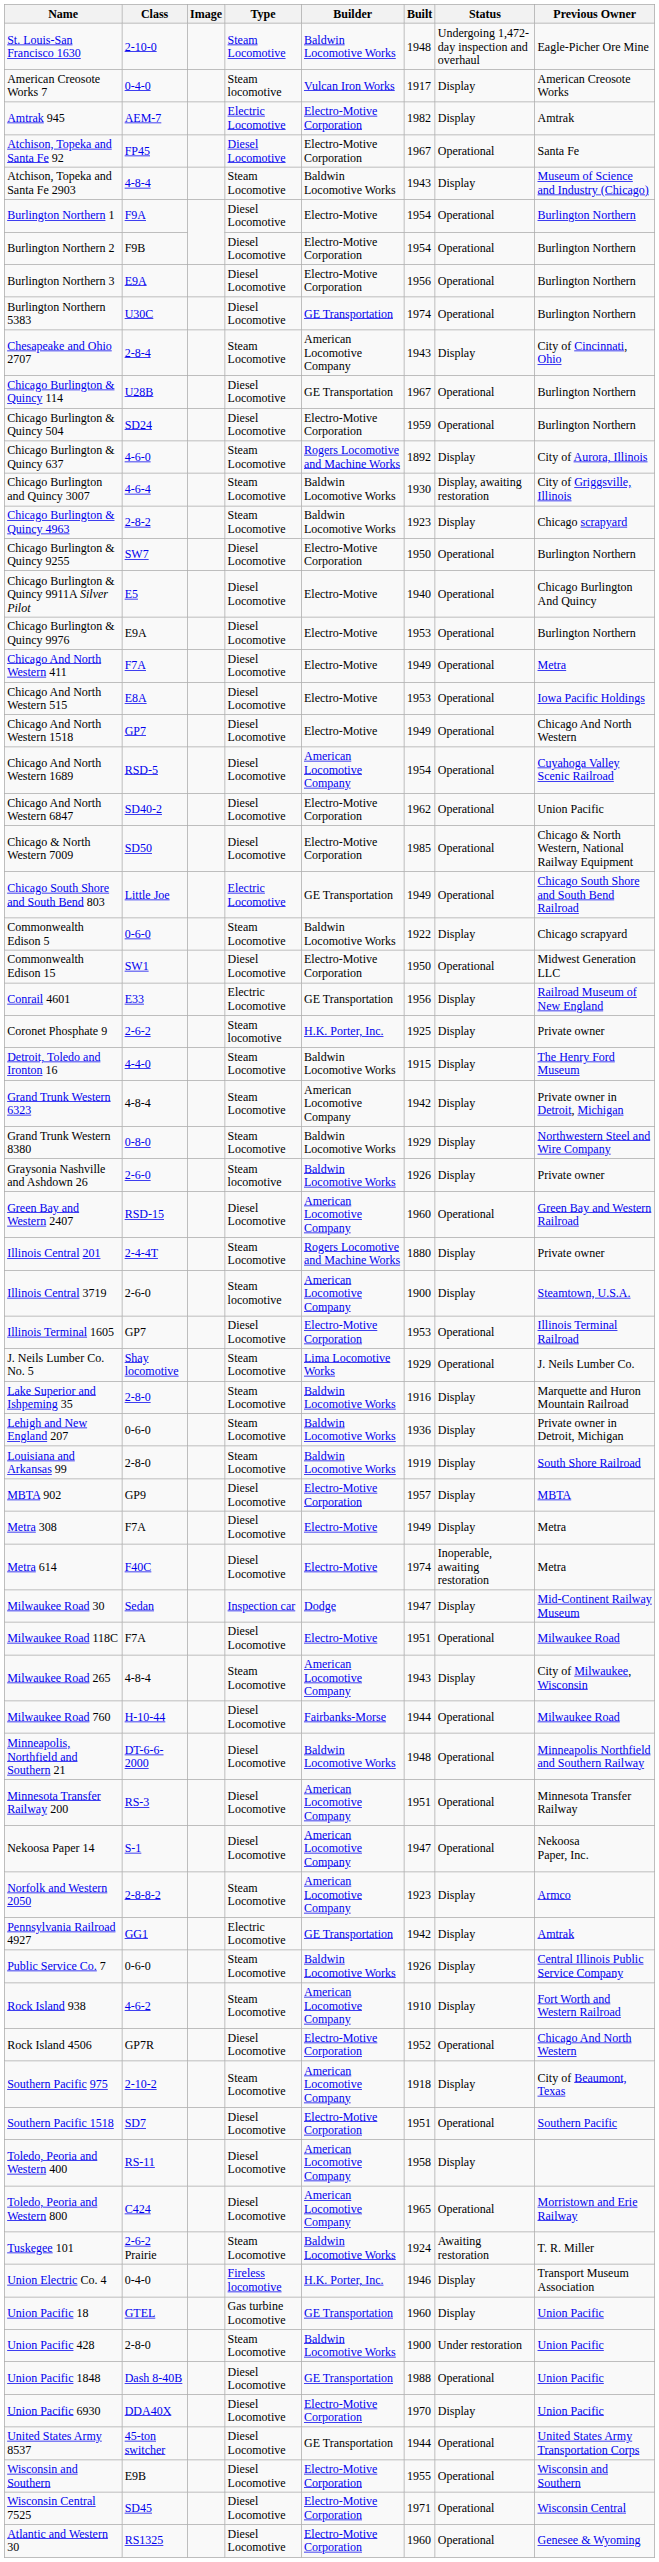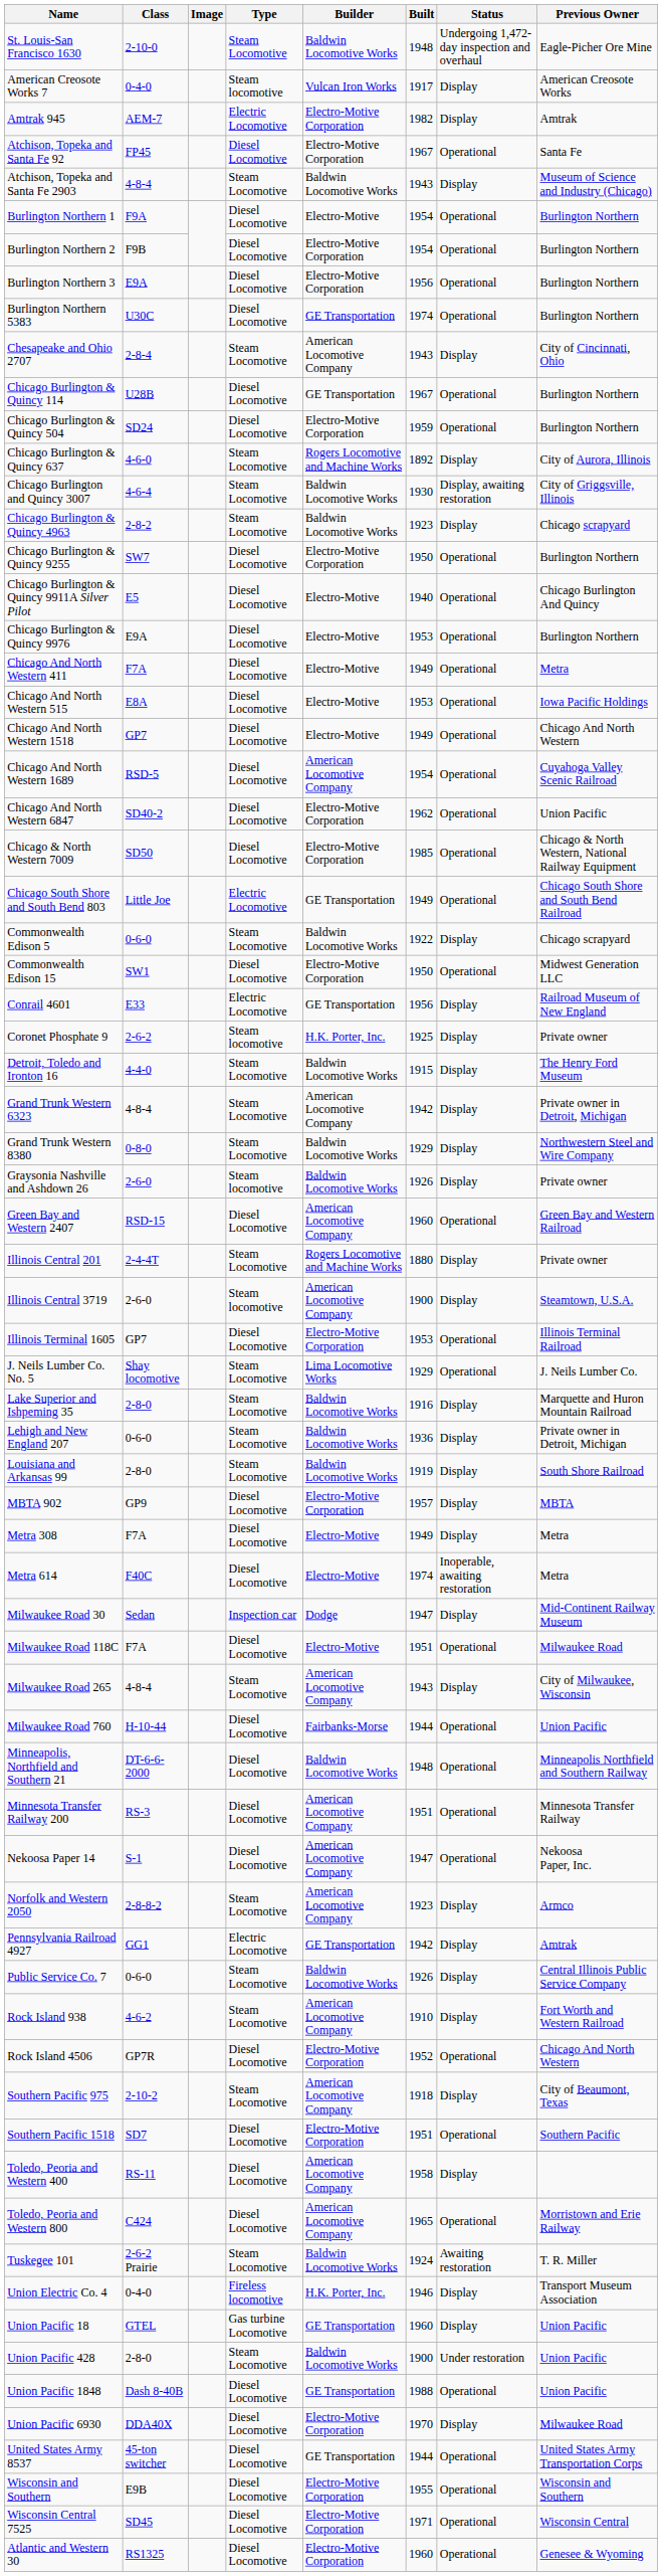 <table class="wikitable sortable">
 <tr>
 <th>Name</th>
 <th>Class</th>
 <th>Image</th>
 <th>Type</th>
 <th>Builder</th>
 <th>Built</th>
 <th>Status</th>
 <th>Previous Owner</th>
 </tr>
 <tr>
 <td><a href='#'>St. Louis-San Francisco 1630</a></td>
 <td><a href='#'>2-10-0</a></td>
 <td></td>
 <td><a href='#'>Steam Locomotive</a></td>
 <td><a href='#'>Baldwin Locomotive Works</a></td>
 <td>1948</td>
 <td>Undergoing 1,472-day inspection and overhaul</td>
 <td>Eagle-Picher Ore Mine</td>
 </tr>
 <tr>
 <td>American Creosote Works 7</td>
 <td><a href='#'>0-4-0</a></td>
 <td></td>
 <td>Steam locomotive</td>
 <td><a href='#'>Vulcan Iron Works</a></td>
 <td>1917</td>
 <td>Display</td>
 <td>American Creosote Works</td>
 </tr>
 <tr>
 <td><a href='#'>Amtrak</a> 945</td>
 <td><a href='#'>AEM-7</a></td>
 <td></td>
 <td><a href='#'>Electric Locomotive</a></td>
 <td><a href='#'>Electro-Motive Corporation</a></td>
 <td>1982</td>
 <td>Display</td>
 <td>Amtrak</td>
 </tr>
 <tr>
 <td><a href='#'>Atchison, Topeka and Santa Fe</a> 92</td>
 <td><a href='#'>FP45</a></td>
 <td></td>
 <td><a href='#'>Diesel Locomotive</a></td>
 <td>Electro-Motive Corporation</td>
 <td>1967</td>
 <td>Operational</td>
 <td>Santa Fe</td>
 </tr>
 <tr>
 <td>Atchison, Topeka and Santa Fe 2903</td>
 <td><a href='#'>4-8-4</a></td>
 <td></td>
 <td>Steam Locomotive</td>
 <td>Baldwin Locomotive Works</td>
 <td>1943</td>
 <td>Display</td>
 <td><a href='#'>Museum of Science and Industry (Chicago)</a></td>
 </tr>
 <tr>
 <td><a href='#'>Burlington Northern</a> 1</td>
 <td><a href='#'>F9A</a></td>
 <td rowspan="2"></td>
 <td>Diesel Locomotive</td>
 <td>Electro-Motive</td>
 <td>1954</td>
 <td>Operational</td>
 <td><a href='#'>Burlington Northern</a></td>
 </tr>
 <tr>
 <td>Burlington Northern 2</td>
 <td>F9B</td>
 <td>Diesel Locomotive</td>
 <td>Electro-Motive Corporation</td>
 <td>1954</td>
 <td>Operational</td>
 <td>Burlington Northern</td>
 </tr>
 <tr>
 <td>Burlington Northern 3</td>
 <td><a href='#'>E9A</a></td>
 <td></td>
 <td>Diesel Locomotive</td>
 <td>Electro-Motive Corporation</td>
 <td>1956</td>
 <td>Operational</td>
 <td>Burlington Northern</td>
 </tr>
 <tr>
 <td>Burlington Northern 5383</td>
 <td><a href='#'>U30C</a></td>
 <td></td>
 <td>Diesel Locomotive</td>
 <td><a href='#'>GE Transportation</a></td>
 <td>1974</td>
 <td>Operational</td>
 <td>Burlington Northern</td>
 </tr>
 <tr>
 <td><a href='#'>Chesapeake and Ohio</a> 2707</td>
 <td><a href='#'>2-8-4</a></td>
 <td></td>
 <td>Steam Locomotive</td>
 <td>American Locomotive Company</td>
 <td>1943</td>
 <td>Display</td>
 <td>City of <a href='#'>Cincinnati</a>, <a href='#'>Ohio</a></td>
 </tr>
 <tr>
 <td><a href='#'>Chicago Burlington & Quincy</a> 114</td>
 <td><a href='#'>U28B</a></td>
 <td></td>
 <td>Diesel Locomotive</td>
 <td>GE Transportation</td>
 <td>1967</td>
 <td>Operational</td>
 <td>Burlington Northern</td>
 </tr>
 <tr>
 <td>Chicago Burlington & Quincy 504</td>
 <td><a href='#'>SD24</a></td>
 <td></td>
 <td>Diesel Locomotive</td>
 <td>Electro-Motive Corporation</td>
 <td>1959</td>
 <td>Operational</td>
 <td>Burlington Northern</td>
 </tr>
 <tr>
 <td>Chicago Burlington & Quincy 637</td>
 <td><a href='#'>4-6-0</a></td>
 <td></td>
 <td>Steam Locomotive</td>
 <td><a href='#'>Rogers Locomotive and Machine Works</a></td>
 <td>1892</td>
 <td>Display</td>
 <td>City of <a href='#'>Aurora, Illinois</a></td>
 </tr>
 <tr>
 <td>Chicago Burlington and Quincy 3007</td>
 <td><a href='#'>4-6-4</a></td>
 <td></td>
 <td>Steam Locomotive</td>
 <td>Baldwin Locomotive Works</td>
 <td>1930</td>
 <td>Display, awaiting restoration</td>
 <td>City of <a href='#'>Griggsville, Illinois</a></td>
 </tr>
 <tr>
 <td><a href='#'>Chicago Burlington & Quincy 4963</a></td>
 <td><a href='#'>2-8-2</a></td>
 <td></td>
 <td>Steam Locomotive</td>
 <td>Baldwin Locomotive Works</td>
 <td>1923</td>
 <td>Display</td>
 <td>Chicago <a href='#'>scrapyard</a></td>
 </tr>
 <tr>
 <td>Chicago Burlington & Quincy 9255</td>
 <td><a href='#'>SW7</a></td>
 <td></td>
 <td>Diesel Locomotive</td>
 <td>Electro-Motive Corporation</td>
 <td>1950</td>
 <td>Operational</td>
 <td>Burlington Northern</td>
 </tr>
 <tr>
 <td>Chicago Burlington & Quincy 9911A <em>Silver Pilot</em></td>
 <td><a href='#'>E5</a></td>
 <td></td>
 <td>Diesel Locomotive</td>
 <td>Electro-Motive</td>
 <td>1940</td>
 <td>Operational</td>
 <td>Chicago Burlington And Quincy</td>
 </tr>
 <tr>
 <td>Chicago Burlington & Quincy 9976</td>
 <td>E9A</td>
 <td></td>
 <td>Diesel Locomotive</td>
 <td>Electro-Motive</td>
 <td>1953</td>
 <td>Operational</td>
 <td>Burlington Northern</td>
 </tr>
 <tr>
 <td><a href='#'>Chicago And North Western</a> 411</td>
 <td><a href='#'>F7A</a></td>
 <td></td>
 <td>Diesel Locomotive</td>
 <td>Electro-Motive</td>
 <td>1949</td>
 <td>Operational</td>
 <td><a href='#'>Metra</a></td>
 </tr>
 <tr>
 <td>Chicago And North Western 515</td>
 <td><a href='#'>E8A</a></td>
 <td></td>
 <td>Diesel Locomotive</td>
 <td>Electro-Motive</td>
 <td>1953</td>
 <td>Operational</td>
 <td><a href='#'>Iowa Pacific Holdings</a></td>
 </tr>
 <tr>
 <td>Chicago And North Western 1518</td>
 <td><a href='#'>GP7</a></td>
 <td></td>
 <td>Diesel Locomotive</td>
 <td>Electro-Motive</td>
 <td>1949</td>
 <td>Operational</td>
 <td>Chicago And North Western</td>
 </tr>
 <tr>
 <td>Chicago And North Western 1689</td>
 <td><a href='#'>RSD-5</a></td>
 <td></td>
 <td>Diesel Locomotive</td>
 <td><a href='#'>American Locomotive Company</a></td>
 <td>1954</td>
 <td>Operational</td>
 <td><a href='#'>Cuyahoga Valley Scenic Railroad</a></td>
 </tr>
 <tr>
 <td>Chicago And North Western 6847</td>
 <td><a href='#'>SD40-2</a></td>
 <td></td>
 <td>Diesel Locomotive</td>
 <td>Electro-Motive Corporation</td>
 <td>1962</td>
 <td>Operational</td>
 <td>Union Pacific</td>
 </tr>
 <tr>
 <td>Chicago & North Western 7009</td>
 <td><a href='#'>SD50</a></td>
 <td></td>
 <td>Diesel Locomotive</td>
 <td>Electro-Motive Corporation</td>
 <td>1985</td>
 <td>Operational</td>
 <td>Chicago & North Western, National Railway Equipment</td>
 </tr>
 <tr>
 <td><a href='#'>Chicago South Shore and South Bend</a> 803</td>
 <td><a href='#'>Little Joe</a></td>
 <td></td>
 <td><a href='#'>Electric Locomotive</a></td>
 <td>GE Transportation</td>
 <td>1949</td>
 <td>Operational</td>
 <td><a href='#'>Chicago South Shore and South Bend Railroad</a></td>
 </tr>
 <tr>
 <td>Commonwealth Edison 5</td>
 <td><a href='#'>0-6-0</a></td>
 <td></td>
 <td>Steam Locomotive</td>
 <td>Baldwin Locomotive Works</td>
 <td>1922</td>
 <td>Display</td>
 <td>Chicago scrapyard</td>
 </tr>
 <tr>
 <td>Commonwealth Edison 15</td>
 <td><a href='#'>SW1</a></td>
 <td></td>
 <td>Diesel Locomotive</td>
 <td>Electro-Motive Corporation</td>
 <td>1950</td>
 <td>Operational</td>
 <td>Midwest Generation LLC</td>
 </tr>
 <tr>
 <td><a href='#'>Conrail</a> 4601</td>
 <td><a href='#'>E33</a></td>
 <td></td>
 <td>Electric Locomotive</td>
 <td>GE Transportation</td>
 <td>1956</td>
 <td>Display</td>
 <td><a href='#'>Railroad Museum of New England</a></td>
 </tr>
 <tr>
 <td>Coronet Phosphate 9</td>
 <td><a href='#'>2-6-2</a></td>
 <td></td>
 <td>Steam locomotive</td>
 <td><a href='#'>H.K. Porter, Inc.</a></td>
 <td>1925</td>
 <td>Display</td>
 <td>Private owner</td>
 </tr>
 <tr>
 <td><a href='#'>Detroit, Toledo and Ironton</a> 16</td>
 <td><a href='#'>4-4-0</a></td>
 <td></td>
 <td>Steam Locomotive</td>
 <td>Baldwin Locomotive Works</td>
 <td>1915</td>
 <td>Display</td>
 <td><a href='#'>The Henry Ford Museum</a></td>
 </tr>
 <tr>
 <td><a href='#'>Grand Trunk Western</a> <a href='#'>6323</a></td>
 <td>4-8-4</td>
 <td></td>
 <td>Steam Locomotive</td>
 <td>American Locomotive Company</td>
 <td>1942</td>
 <td>Display</td>
 <td>Private owner in <a href='#'>Detroit</a>, <a href='#'>Michigan</a></td>
 </tr>
 <tr>
 <td>Grand Trunk Western 8380</td>
 <td><a href='#'>0-8-0</a></td>
 <td></td>
 <td>Steam Locomotive</td>
 <td>Baldwin Locomotive Works</td>
 <td>1929</td>
 <td>Display</td>
 <td><a href='#'>Northwestern Steel and Wire Company</a></td>
 </tr>
 <tr>
 <td>Graysonia Nashville and Ashdown 26</td>
 <td><a href='#'>2-6-0</a></td>
 <td></td>
 <td>Steam locomotive</td>
 <td><a href='#'>Baldwin Locomotive Works</a></td>
 <td>1926</td>
 <td>Display</td>
 <td>Private owner</td>
 </tr>
 <tr>
 <td><a href='#'>Green Bay and Western</a> 2407</td>
 <td><a href='#'>RSD-15</a></td>
 <td></td>
 <td>Diesel Locomotive</td>
 <td><a href='#'>American Locomotive Company</a></td>
 <td>1960</td>
 <td>Operational</td>
 <td><a href='#'>Green Bay and Western Railroad</a></td>
 </tr>
 <tr>
 <td><a href='#'>Illinois Central</a> <a href='#'>201</a></td>
 <td><a href='#'>2-4-4T</a></td>
 <td></td>
 <td>Steam Locomotive</td>
 <td><a href='#'>Rogers Locomotive and Machine Works</a></td>
 <td>1880</td>
 <td>Display</td>
 <td>Private owner</td>
 </tr>
 <tr>
 <td><a href='#'>Illinois Central</a> 3719</td>
 <td>2-6-0</td>
 <td></td>
 <td>Steam locomotive</td>
 <td><a href='#'>American Locomotive Company</a></td>
 <td>1900</td>
 <td>Display</td>
 <td><a href='#'>Steamtown, U.S.A.</a></td>
 </tr>
 <tr>
 <td><a href='#'>Illinois Terminal</a> 1605</td>
 <td>GP7</td>
 <td></td>
 <td>Diesel Locomotive</td>
 <td><a href='#'>Electro-Motive Corporation</a></td>
 <td>1953</td>
 <td>Operational</td>
 <td><a href='#'>Illinois Terminal Railroad</a></td>
 </tr>
 <tr>
 <td>J. Neils Lumber Co. No. 5</td>
 <td><a href='#'>Shay locomotive</a></td>
 <td></td>
 <td>Steam Locomotive</td>
 <td><a href='#'>Lima Locomotive Works</a></td>
 <td>1929</td>
 <td>Operational</td>
 <td>J. Neils Lumber Co.</td>
 </tr>
 <tr>
 <td><a href='#'>Lake Superior and Ishpeming</a> 35</td>
 <td><a href='#'>2-8-0</a></td>
 <td></td>
 <td>Steam Locomotive</td>
 <td><a href='#'>Baldwin Locomotive Works</a></td>
 <td>1916</td>
 <td>Display</td>
 <td>Marquette and Huron Mountain Railroad</td>
 </tr>
 <tr>
 <td><a href='#'>Lehigh and New England</a> 207</td>
 <td>0-6-0</td>
 <td></td>
 <td>Steam Locomotive</td>
 <td><a href='#'>Baldwin Locomotive Works</a></td>
 <td>1936</td>
 <td>Display</td>
 <td>Private owner in Detroit, Michigan</td>
 </tr>
 <tr>
 <td><a href='#'>Louisiana and Arkansas</a> 99</td>
 <td>2-8-0</td>
 <td></td>
 <td>Steam Locomotive</td>
 <td><a href='#'>Baldwin Locomotive Works</a></td>
 <td>1919</td>
 <td>Display</td>
 <td><a href='#'>South Shore Railroad</a></td>
 </tr>
 <tr>
 <td><a href='#'>MBTA</a> 902</td>
 <td>GP9</td>
 <td></td>
 <td>Diesel Locomotive</td>
 <td><a href='#'>Electro-Motive Corporation</a></td>
 <td>1957</td>
 <td>Display</td>
 <td><a href='#'>MBTA</a></td>
 </tr>
 <tr>
 <td><a href='#'>Metra</a> 308</td>
 <td>F7A</td>
 <td></td>
 <td>Diesel Locomotive</td>
 <td><a href='#'>Electro-Motive</a></td>
 <td>1949</td>
 <td>Display</td>
 <td>Metra</td>
 </tr>
 <tr>
 <td><a href='#'>Metra</a> 614</td>
 <td><a href='#'>F40C</a></td>
 <td></td>
 <td>Diesel Locomotive</td>
 <td><a href='#'>Electro-Motive</a></td>
 <td>1974</td>
 <td>Inoperable, awaiting restoration</td>
 <td>Metra</td>
 </tr>
 <tr>
 <td><a href='#'>Milwaukee Road</a> 30</td>
 <td><a href='#'>Sedan</a></td>
 <td></td>
 <td><a href='#'>Inspection car</a></td>
 <td><a href='#'>Dodge</a></td>
 <td>1947</td>
 <td>Display</td>
 <td><a href='#'>Mid-Continent Railway Museum</a></td>
 </tr>
 <tr>
 <td><a href='#'>Milwaukee Road</a> 118C</td>
 <td>F7A</td>
 <td></td>
 <td>Diesel Locomotive</td>
 <td><a href='#'>Electro-Motive</a></td>
 <td>1951</td>
 <td>Operational</td>
 <td><a href='#'>Milwaukee Road</a></td>
 </tr>
 <tr>
 <td><a href='#'>Milwaukee Road</a> 265</td>
 <td>4-8-4</td>
 <td></td>
 <td>Steam Locomotive</td>
 <td><a href='#'>American Locomotive Company</a></td>
 <td>1943</td>
 <td>Display</td>
 <td>City of <a href='#'>Milwaukee</a>, <a href='#'>Wisconsin</a></td>
 </tr>
 <tr>
 <td><a href='#'>Milwaukee Road</a> 760</td>
 <td><a href='#'>H-10-44</a></td>
 <td></td>
 <td>Diesel Locomotive</td>
 <td><a href='#'>Fairbanks-Morse</a></td>
 <td>1944</td>
 <td>Operational</td>
-<td><a href='#'>Milwaukee Road</a></td>
+<td><a href='#'>Union Pacific</a></td>
 </tr>
 <tr>
 <td><a href='#'>Minneapolis, Northfield and Southern</a> 21</td>
 <td><a href='#'>DT-6-6-2000</a></td>
 <td></td>
 <td>Diesel Locomotive</td>
 <td><a href='#'>Baldwin Locomotive Works</a></td>
 <td>1948</td>
 <td>Operational</td>
 <td><a href='#'>Minneapolis Northfield and Southern Railway</a></td>
 </tr>
 <tr>
 <td><a href='#'>Minnesota Transfer Railway</a> 200</td>
 <td><a href='#'>RS-3</a></td>
 <td></td>
 <td>Diesel Locomotive</td>
 <td><a href='#'>American Locomotive Company</a></td>
 <td>1951</td>
 <td>Operational</td>
 <td>Minnesota Transfer Railway</td>
 </tr>
 <tr>
 <td>Nekoosa Paper 14</td>
 <td><a href='#'>S-1</a></td>
 <td></td>
 <td>Diesel Locomotive</td>
 <td><a href='#'>American Locomotive Company</a></td>
 <td>1947</td>
 <td>Operational</td>
 <td>Nekoosa<br>Paper, Inc.</td>
 </tr>
 <tr>
 <td><a href='#'>Norfolk and Western</a> <a href='#'>2050</a></td>
 <td><a href='#'>2-8-8-2</a></td>
 <td></td>
 <td>Steam Locomotive</td>
 <td><a href='#'>American Locomotive Company</a></td>
 <td>1923</td>
 <td>Display</td>
 <td><a href='#'>Armco</a></td>
 </tr>
 <tr>
 <td><a href='#'>Pennsylvania Railroad</a> 4927</td>
 <td><a href='#'>GG1</a></td>
 <td></td>
 <td>Electric Locomotive</td>
 <td><a href='#'>GE Transportation</a></td>
 <td>1942</td>
 <td>Display</td>
 <td><a href='#'>Amtrak</a></td>
 </tr>
 <tr>
 <td><a href='#'>Public Service Co.</a> 7</td>
 <td>0-6-0</td>
 <td></td>
 <td>Steam Locomotive</td>
 <td><a href='#'>Baldwin Locomotive Works</a></td>
 <td>1926</td>
 <td>Display</td>
 <td><a href='#'>Central Illinois Public Service Company</a></td>
 </tr>
 <tr>
 <td><a href='#'>Rock Island</a> 938</td>
 <td><a href='#'>4-6-2</a></td>
 <td></td>
 <td>Steam Locomotive</td>
 <td><a href='#'>American Locomotive Company</a></td>
 <td>1910</td>
 <td>Display</td>
 <td><a href='#'>Fort Worth and Western Railroad</a></td>
 </tr>
 <tr>
 <td>Rock Island 4506</td>
 <td>GP7R</td>
 <td></td>
 <td>Diesel Locomotive</td>
 <td><a href='#'>Electro-Motive Corporation</a></td>
 <td>1952</td>
 <td>Operational</td>
 <td><a href='#'>Chicago And North Western</a></td>
 </tr>
 <tr>
 <td><a href='#'>Southern Pacific</a> <a href='#'>975</a></td>
 <td><a href='#'>2-10-2</a></td>
 <td></td>
 <td>Steam Locomotive</td>
 <td><a href='#'>American Locomotive Company</a></td>
 <td>1918</td>
 <td>Display</td>
 <td>City of <a href='#'>Beaumont, Texas</a></td>
 </tr>
 <tr>
 <td><a href='#'>Southern Pacific 1518</a></td>
 <td><a href='#'>SD7</a></td>
 <td></td>
 <td>Diesel Locomotive</td>
 <td><a href='#'>Electro-Motive Corporation</a></td>
 <td>1951</td>
 <td>Operational</td>
 <td><a href='#'>Southern Pacific</a></td>
 </tr>
 <tr>
 <td><a href='#'>Toledo, Peoria and Western</a> 400</td>
 <td><a href='#'>RS-11</a></td>
 <td></td>
 <td>Diesel Locomotive</td>
 <td><a href='#'>American Locomotive Company</a></td>
 <td>1958</td>
 <td>Display</td>
 <td></td>
 </tr>
 <tr>
 <td><a href='#'>Toledo, Peoria and Western</a> 800</td>
 <td><a href='#'>C424</a></td>
 <td></td>
 <td>Diesel Locomotive</td>
 <td><a href='#'>American Locomotive Company</a></td>
 <td>1965</td>
 <td>Operational</td>
 <td><a href='#'>Morristown and Erie Railway</a></td>
 </tr>
 <tr>
 <td><a href='#'>Tuskegee</a> 101</td>
 <td><a href='#'>2-6-2</a> Prairie</td>
 <td></td>
 <td>Steam Locomotive</td>
 <td><a href='#'>Baldwin Locomotive Works</a></td>
 <td>1924</td>
 <td>Awaiting restoration</td>
 <td>T. R. Miller</td>
 </tr>
 <tr>
 <td><a href='#'>Union Electric</a> Co. 4</td>
 <td>0-4-0</td>
 <td></td>
 <td><a href='#'>Fireless locomotive</a></td>
 <td><a href='#'>H.K. Porter, Inc.</a></td>
 <td>1946</td>
 <td>Display</td>
 <td>Transport Museum Association</td>
 </tr>
 <tr>
 <td><a href='#'>Union Pacific</a> 18</td>
 <td><a href='#'>GTEL</a></td>
 <td></td>
 <td>Gas turbine Locomotive</td>
 <td><a href='#'>GE Transportation</a></td>
 <td>1960</td>
 <td>Display</td>
 <td><a href='#'>Union Pacific</a></td>
 </tr>
 <tr>
 <td><a href='#'>Union Pacific</a> 428</td>
 <td>2-8-0</td>
 <td></td>
 <td>Steam Locomotive</td>
 <td><a href='#'>Baldwin Locomotive Works</a></td>
 <td>1900</td>
 <td>Under restoration</td>
 <td><a href='#'>Union Pacific</a></td>
 </tr>
 <tr>
 <td><a href='#'>Union Pacific</a> 1848</td>
 <td><a href='#'>Dash 8-40B</a></td>
 <td></td>
 <td>Diesel Locomotive</td>
 <td><a href='#'>GE Transportation</a></td>
 <td>1988</td>
 <td>Operational</td>
 <td><a href='#'>Union Pacific</a></td>
 </tr>
 <tr>
 <td><a href='#'>Union Pacific</a> 6930</td>
 <td><a href='#'>DDA40X</a></td>
 <td></td>
 <td>Diesel Locomotive</td>
 <td><a href='#'>Electro-Motive Corporation</a></td>
 <td>1970</td>
 <td>Display</td>
-<td><a href='#'>Union Pacific</a></td>
+<td><a href='#'>Milwaukee Road</a></td>
 </tr>
 <tr>
 <td><a href='#'>United States Army</a> 8537</td>
 <td><a href='#'>45-ton switcher</a></td>
 <td></td>
 <td>Diesel Locomotive</td>
 <td>GE Transportation</td>
 <td>1944</td>
 <td>Operational</td>
 <td><a href='#'>United States Army Transportation Corps</a></td>
 </tr>
 <tr>
 <td><a href='#'>Wisconsin and Southern</a></td>
 <td>E9B</td>
 <td></td>
 <td>Diesel Locomotive</td>
 <td><a href='#'>Electro-Motive Corporation</a></td>
 <td>1955</td>
 <td>Operational</td>
 <td><a href='#'>Wisconsin and Southern</a></td>
 </tr>
 <tr>
 <td><a href='#'>Wisconsin Central</a> 7525</td>
 <td><a href='#'>SD45</a></td>
 <td></td>
 <td>Diesel Locomotive</td>
 <td><a href='#'>Electro-Motive Corporation</a></td>
 <td>1971</td>
 <td>Operational</td>
 <td><a href='#'>Wisconsin Central</a></td>
 </tr>
 <tr>
 <td><a href='#'>Atlantic and Western</a> 30</td>
 <td><a href='#'>RS1325</a></td>
 <td></td>
 <td>Diesel Locomotive</td>
 <td><a href='#'>Electro-Motive Corporation</a></td>
 <td>1960</td>
 <td>Operational</td>
 <td><a href='#'>Genesee & Wyoming</a></td>
 </tr>
 </table>
